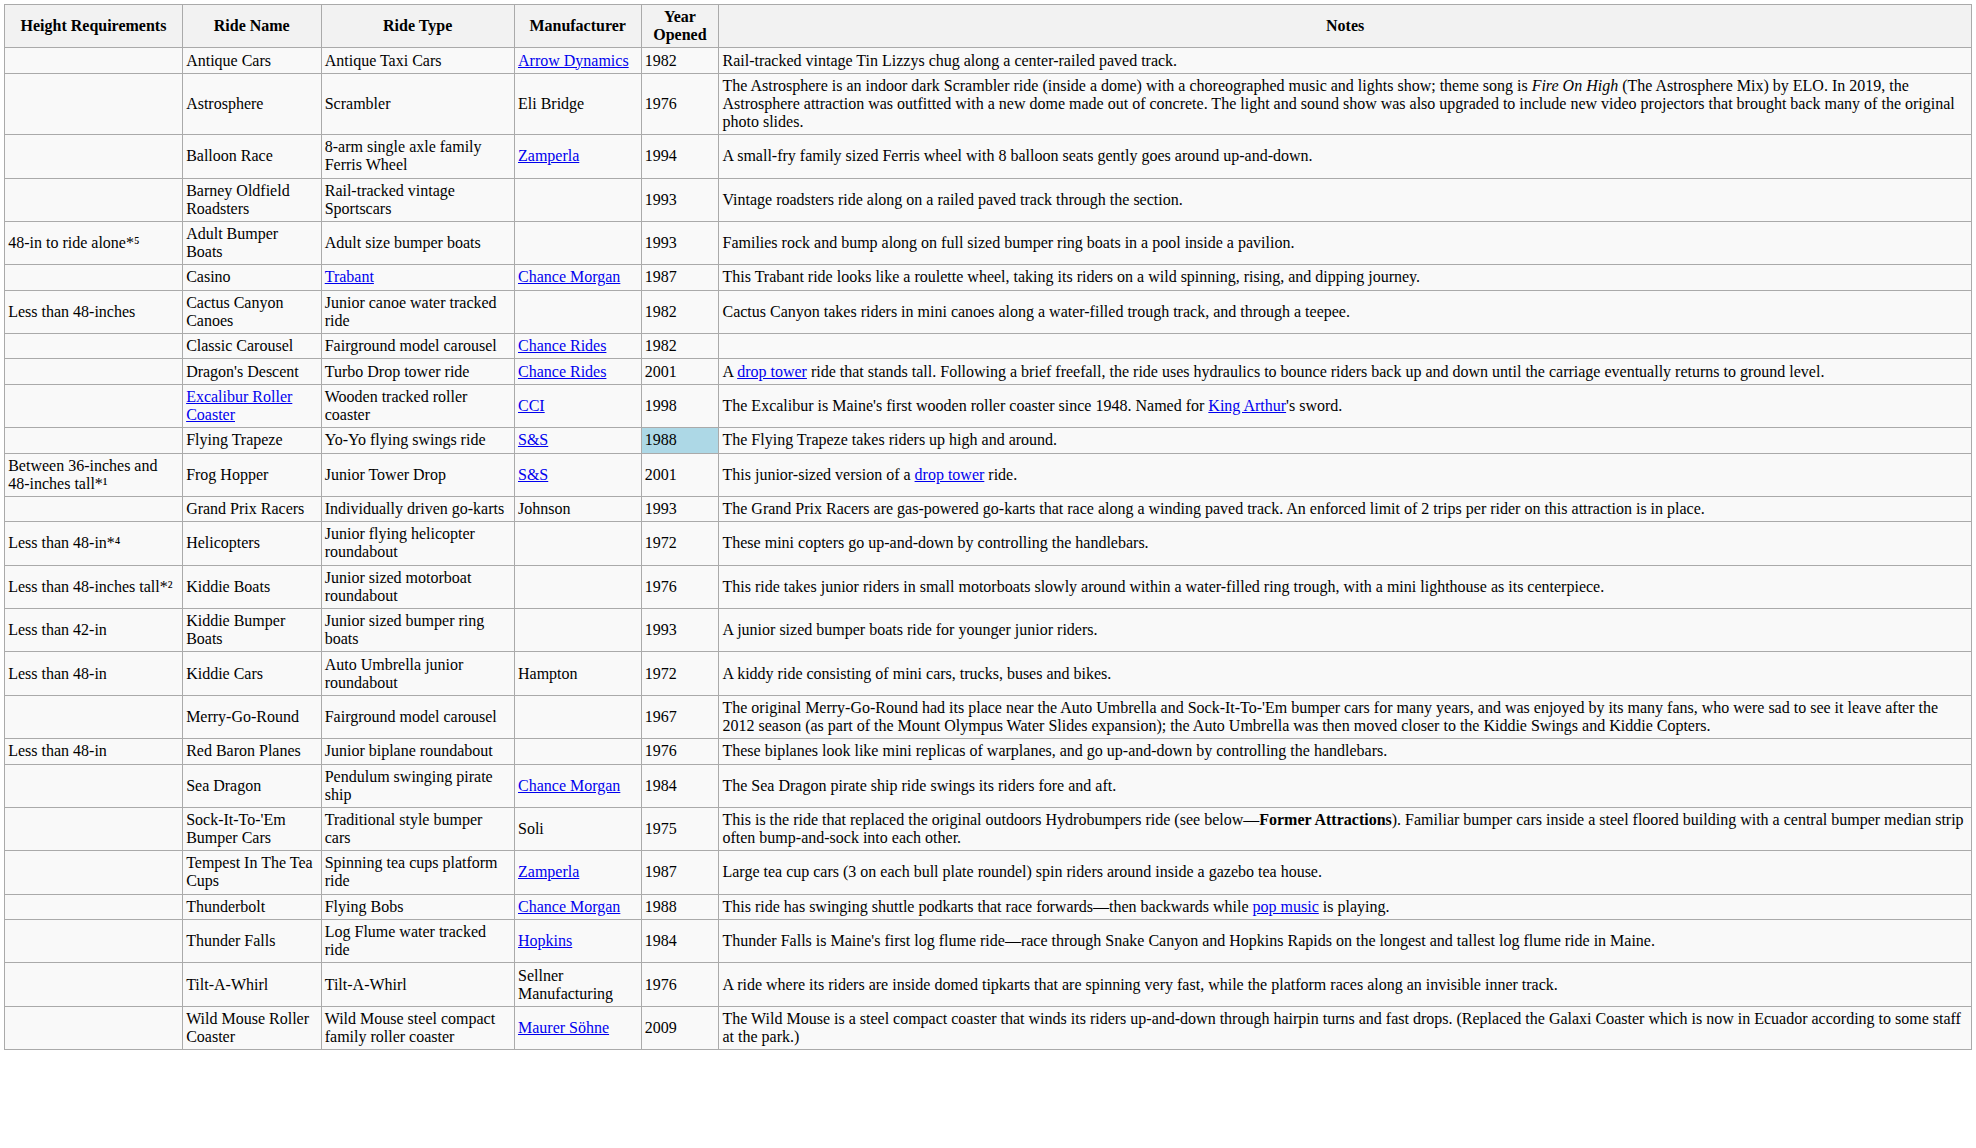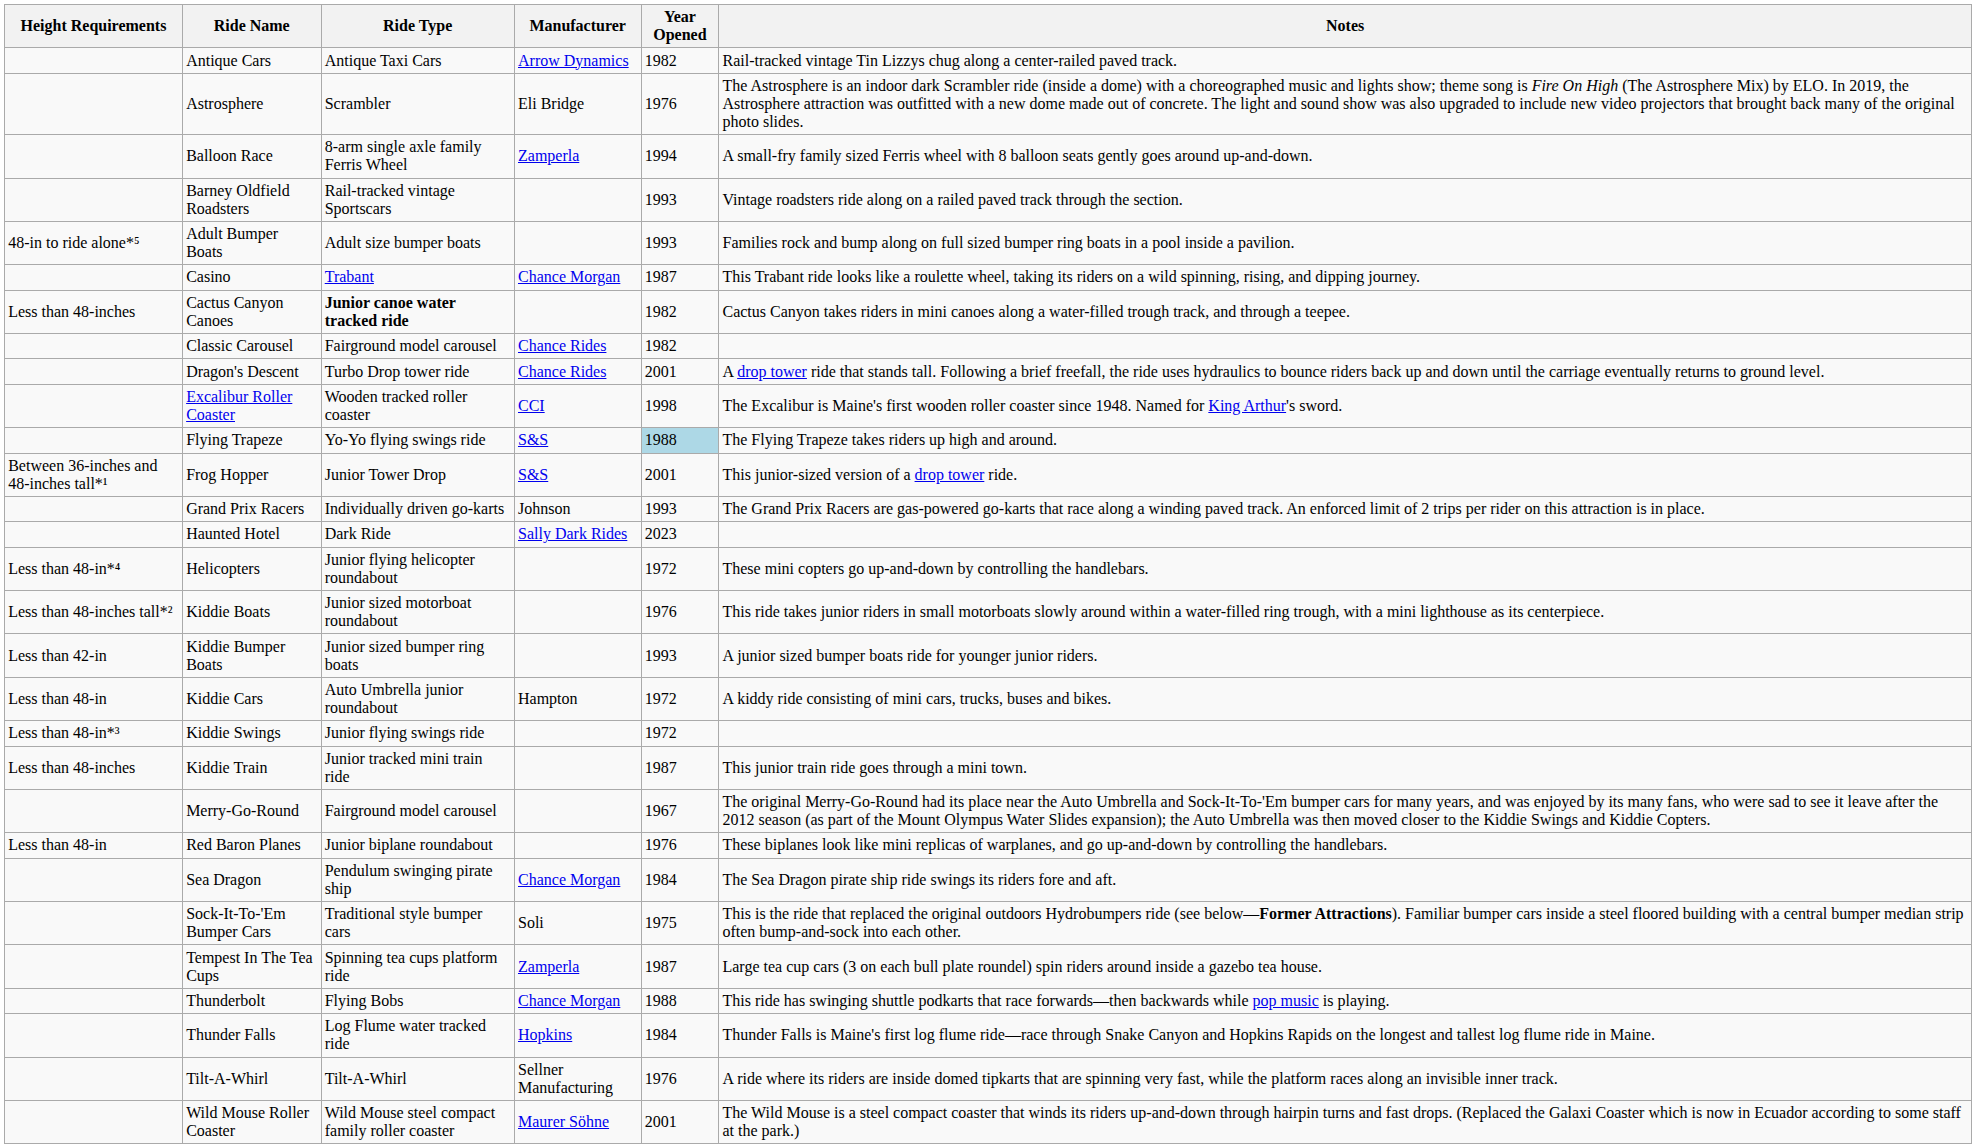 <table class="wikitable sortable">
 <tr>
 <th>Height Requirements</th>
 <th>Ride Name</th>
 <th>Ride Type</th>
 <th>Manufacturer</th>
 <th>Year Opened</th>
 <th>Notes</th>
 </tr>
 <tr>
 <td></td>
 <td>Antique Cars</td>
 <td>Antique Taxi Cars</td>
 <td><a href='#'>Arrow Dynamics</a></td>
 <td>1982</td>
 <td>Rail-tracked vintage Tin Lizzys chug along a center-railed paved track.</td>
 </tr>
 <tr>
 <td></td>
 <td>Astrosphere</td>
 <td>Scrambler</td>
 <td>Eli Bridge</td>
 <td>1976</td>
 <td>The Astrosphere is an indoor dark Scrambler ride (inside a dome) with a choreographed music and lights show; theme song is <em>Fire On High</em> (The Astrosphere Mix) by ELO.  In 2019, the Astrosphere attraction was outfitted with a new dome made out of concrete. The light and sound show was also upgraded to include new video projectors that brought back many of the original photo slides.</td>
 </tr>
 <tr>
 <td></td>
 <td>Balloon Race</td>
 <td>8-arm single axle family Ferris Wheel</td>
 <td><a href='#'>Zamperla</a></td>
 <td>1994</td>
 <td>A small-fry family sized Ferris wheel with 8 balloon seats gently goes around up-and-down.</td>
 </tr>
 <tr>
 <td></td>
 <td>Barney Oldfield Roadsters</td>
 <td>Rail-tracked vintage Sportscars</td>
 <td></td>
 <td>1993</td>
 <td>Vintage roadsters ride along on a railed paved track through the section.</td>
 </tr>
 <tr>
 <td>48-in to ride alone*⁵</td>
 <td>Adult Bumper Boats</td>
 <td>Adult size bumper boats</td>
 <td></td>
 <td>1993</td>
 <td>Families rock and bump along on full sized bumper ring boats in a pool inside a pavilion.</td>
 </tr>
 <tr>
 <td></td>
 <td>Casino</td>
 <td><a href='#'>Trabant</a></td>
 <td><a href='#'>Chance Morgan</a></td>
 <td>1987</td>
 <td>This Trabant ride looks like a roulette wheel, taking its riders on a wild spinning, rising, and dipping journey.</td>
 </tr>
 <tr>
 <td>Less than 48-inches</td>
 <td>Cactus Canyon Canoes</td>
-<td>Junior canoe water tracked ride</td>
+<td><strong>Junior canoe water tracked ride</strong></td>
 <td></td>
 <td>1982</td>
 <td>Cactus Canyon takes riders in mini canoes along a water-filled trough track, and through a teepee.</td>
 </tr>
 <tr>
 <td></td>
 <td>Classic Carousel</td>
 <td>Fairground model carousel</td>
 <td><a href='#'>Chance Rides</a></td>
 <td>1982</td>
 <td></td>
 </tr>
 <tr>
 <td></td>
 <td>Dragon's Descent</td>
 <td>Turbo Drop tower ride</td>
 <td><a href='#'>Chance Rides</a></td>
 <td>2001</td>
 <td>A <a href='#'>drop tower</a> ride that stands  tall. Following a brief freefall, the ride uses hydraulics to bounce riders back up and down until the carriage eventually returns to ground level.</td>
 </tr>
 <tr>
 <td></td>
 <td><a href='#'>Excalibur Roller Coaster</a></td>
 <td>Wooden tracked roller coaster</td>
 <td><a href='#'>CCI</a></td>
 <td>1998</td>
 <td>The Excalibur is Maine's first wooden roller coaster since 1948. Named for <a href='#'>King Arthur</a>'s sword.</td>
 </tr>
 <tr>
 <td></td>
 <td>Flying Trapeze</td>
 <td>Yo-Yo flying swings ride</td>
 <td><a href='#'>S&S</a></td>
 <td style="background: lightblue;">1988</td>
 <td>The Flying Trapeze takes riders up high and around.</td>
 </tr>
 <tr>
 <td>Between 36-inches and 48-inches tall*¹</td>
 <td>Frog Hopper</td>
 <td>Junior Tower Drop</td>
 <td><a href='#'>S&S</a></td>
 <td>2001</td>
 <td>This junior-sized version of a <a href='#'>drop tower</a> ride.</td>
 </tr>
 <tr>
 <td></td>
 <td>Grand Prix Racers</td>
 <td>Individually driven go-karts</td>
 <td>Johnson</td>
 <td>1993</td>
 <td>The Grand Prix Racers are gas-powered go-karts that race along a winding paved track.  An enforced limit of 2 trips per rider on this attraction is in place.</td>
 </tr>
 <tr>
+<td></td>
+<td>Haunted Hotel</td>
+<td>Dark Ride</td>
+<td><a href='#'>Sally Dark Rides</a></td>
+<td>2023</td>
+<td></td>
+</tr>
+<tr>
 <td>Less than 48-in*⁴</td>
 <td>Helicopters</td>
 <td>Junior flying helicopter roundabout</td>
 <td></td>
 <td>1972</td>
 <td>These mini copters go up-and-down by controlling the handlebars.</td>
 </tr>
 <tr>
 <td>Less than 48-inches tall*²</td>
 <td>Kiddie Boats</td>
 <td>Junior sized motorboat roundabout</td>
 <td></td>
 <td>1976</td>
 <td>This ride takes junior riders in small motorboats slowly around within a water-filled ring trough, with a mini lighthouse as its centerpiece.</td>
 </tr>
 <tr>
 <td>Less than 42-in</td>
 <td>Kiddie Bumper Boats</td>
 <td>Junior sized bumper ring boats</td>
 <td></td>
 <td>1993</td>
 <td>A junior sized bumper boats ride for younger junior riders.</td>
 </tr>
 <tr>
 <td>Less than 48-in</td>
 <td>Kiddie Cars</td>
 <td>Auto Umbrella junior roundabout</td>
 <td>Hampton</td>
 <td>1972</td>
 <td>A kiddy ride consisting of mini cars, trucks, buses and bikes.</td>
+</tr>
+<tr>
+<td>Less than 48-in*³</td>
+<td>Kiddie Swings</td>
+<td>Junior flying swings ride</td>
+<td></td>
+<td>1972</td>
+<td></td>
+</tr>
+<tr>
+<td>Less than 48-inches</td>
+<td>Kiddie Train</td>
+<td>Junior tracked mini train ride</td>
+<td></td>
+<td>1987</td>
+<td>This junior train ride goes through a mini town.</td>
 </tr>
 <tr>
 <td></td>
 <td>Merry-Go-Round</td>
 <td>Fairground model carousel</td>
 <td></td>
 <td>1967</td>
 <td>The original Merry-Go-Round had its place near the Auto Umbrella and Sock-It-To-'Em bumper cars for many years, and was enjoyed by its many fans, who were sad to see it leave after the 2012 season (as part of the Mount Olympus Water Slides expansion); the Auto Umbrella was then moved closer to the Kiddie Swings and Kiddie Copters.</td>
 </tr>
 <tr>
 <td>Less than 48-in</td>
 <td>Red Baron Planes</td>
 <td>Junior biplane roundabout</td>
 <td></td>
 <td>1976</td>
 <td>These biplanes look like mini replicas of warplanes, and go up-and-down by controlling the handlebars.</td>
 </tr>
 <tr>
 <td></td>
 <td>Sea Dragon</td>
 <td>Pendulum swinging pirate ship</td>
 <td><a href='#'>Chance Morgan</a></td>
 <td>1984</td>
 <td>The Sea Dragon pirate ship ride swings its riders fore and aft.</td>
 </tr>
 <tr>
 <td></td>
 <td>Sock-It-To-'Em Bumper Cars</td>
 <td>Traditional style bumper cars</td>
 <td>Soli</td>
 <td>1975</td>
 <td>This is the ride that replaced the original outdoors Hydrobumpers ride (see below—<strong>Former Attractions</strong>).  Familiar bumper cars inside a steel floored building with a central bumper median strip often bump-and-sock into each other.</td>
 </tr>
 <tr>
 <td></td>
 <td>Tempest In The Tea Cups</td>
 <td>Spinning tea cups platform ride</td>
 <td><a href='#'>Zamperla</a></td>
 <td>1987</td>
 <td>Large tea cup cars (3 on each bull plate roundel) spin riders around inside a gazebo tea house.</td>
 </tr>
 <tr>
 <td></td>
 <td>Thunderbolt</td>
 <td>Flying Bobs</td>
 <td><a href='#'>Chance Morgan</a></td>
 <td>1988</td>
 <td>This ride has swinging shuttle podkarts that race forwards—then backwards while <a href='#'>pop music</a> is playing.</td>
 </tr>
 <tr>
 <td></td>
 <td>Thunder Falls</td>
 <td>Log Flume water tracked ride</td>
 <td><a href='#'>Hopkins</a></td>
 <td>1984</td>
 <td>Thunder Falls is Maine's first log flume ride—race through Snake Canyon and Hopkins Rapids on the longest and tallest log flume ride in Maine.</td>
 </tr>
 <tr>
 <td></td>
 <td>Tilt-A-Whirl</td>
 <td>Tilt-A-Whirl</td>
 <td>Sellner Manufacturing</td>
 <td>1976</td>
 <td>A ride where its riders are inside domed tipkarts that are spinning very fast, while the platform races along an invisible inner track.</td>
 </tr>
 <tr>
 <td></td>
 <td>Wild Mouse Roller Coaster</td>
 <td>Wild Mouse steel compact family roller coaster</td>
 <td><a href='#'>Maurer Söhne</a></td>
-<td>2009</td>
+<td>2001</td>
 <td>The Wild Mouse is a steel compact coaster that winds its riders up-and-down through hairpin turns and fast drops. (Replaced the Galaxi Coaster which is now in Ecuador according to some staff at the park.)</td>
 </tr>
 <tr>
 </tr>
 </table>
